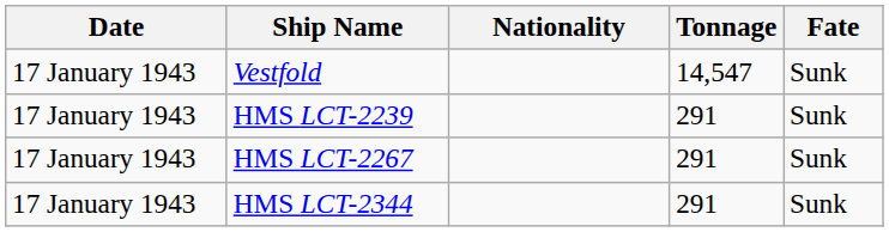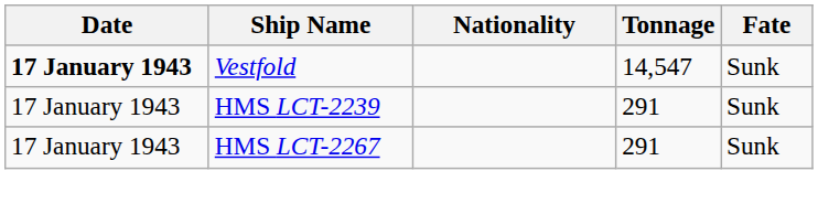 <table class="wikitable sortable">
 <tr>
 <th width="120px">Date</th>
 <th width="120px">Ship Name</th>
 <th width="120px">Nationality</th>
 <th width="25px">Tonnage</th>
 <th width="50px">Fate</th>
 </tr>
 <tr>
-<td align="left">17 January 1943</td>
+<td align="left"><strong>17 January 1943</strong></td>
 <td align="left"><a href='#'><em>Vestfold</em></a></td>
 <td align="left"></td>
 <td align="left">14,547</td>
 <td align="left">Sunk</td>
 </tr>
 <tr>
 <td align="left">17 January 1943</td>
 <td align="left"><a href='#'>HMS <em>LCT-2239</em></a></td>
 <td align="left"></td>
 <td align="left">291</td>
 <td align="left">Sunk</td>
 </tr>
 <tr>
 <td align="left">17 January 1943</td>
 <td align="left"><a href='#'>HMS <em>LCT-2267</em></a></td>
 <td align="left"></td>
 <td align="left">291</td>
 <td align="left">Sunk</td>
 </tr>
-<tr>
-<td align="left">17 January 1943</td>
-<td align="left"><a href='#'>HMS <em>LCT-2344</em></a></td>
-<td align="left"></td>
-<td align="left">291</td>
-<td align="left">Sunk</td>
-</tr>
 </table>
